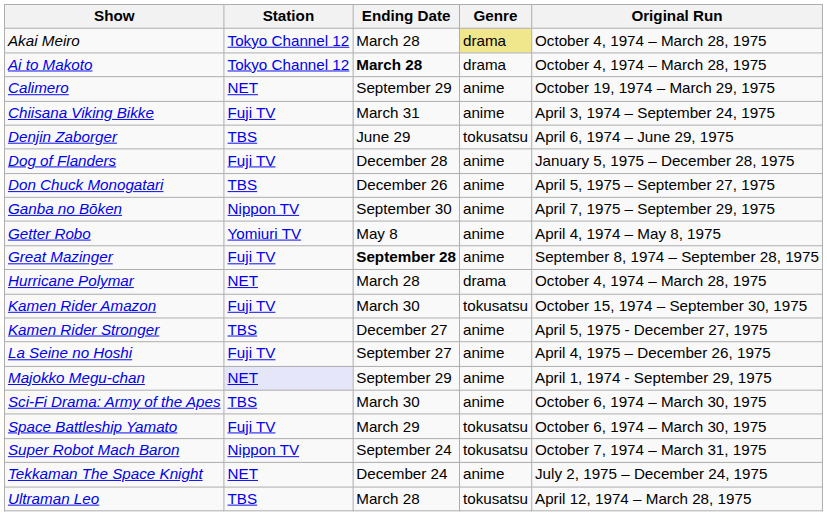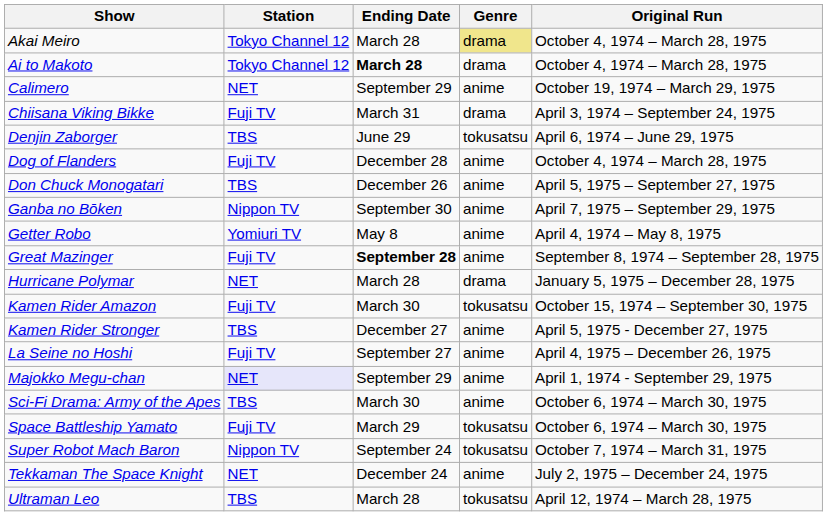 <table class="wikitable sortable">
 <tr>
 <th>Show</th>
 <th>Station</th>
 <th>Ending Date</th>
 <th>Genre</th>
 <th>Original Run</th>
 </tr>
 <tr>
 <td><em>Akai Meiro</em></td>
 <td><a href='#'>Tokyo Channel 12</a></td>
 <td>March 28</td>
 <td style="background: khaki;">drama</td>
 <td>October 4, 1974 – March 28, 1975</td>
 </tr>
 <tr>
 <td><em><a href='#'>Ai to Makoto</a></em></td>
 <td><a href='#'>Tokyo Channel 12</a></td>
 <td><strong>March 28</strong></td>
 <td>drama</td>
 <td>October 4, 1974 – March 28, 1975</td>
 </tr>
 <tr>
 <td><em><a href='#'>Calimero</a></em></td>
 <td><a href='#'>NET</a></td>
 <td>September 29</td>
 <td>anime</td>
 <td>October 19, 1974 – March 29, 1975</td>
 </tr>
 <tr>
 <td><em><a href='#'>Chiisana Viking Bikke</a></em></td>
 <td><a href='#'>Fuji TV</a></td>
 <td>March 31</td>
-<td>anime</td>
+<td>drama</td>
 <td>April 3, 1974 – September 24, 1975</td>
 </tr>
 <tr>
 <td><em><a href='#'>Denjin Zaborger</a></em></td>
 <td><a href='#'>TBS</a></td>
 <td>June 29</td>
 <td>tokusatsu</td>
 <td>April 6, 1974 – June 29, 1975</td>
 </tr>
 <tr>
 <td><em><a href='#'>Dog of Flanders</a></em></td>
 <td><a href='#'>Fuji TV</a></td>
 <td>December 28</td>
 <td>anime</td>
-<td>January 5, 1975 – December 28, 1975</td>
+<td>October 4, 1974 – March 28, 1975</td>
 </tr>
 <tr>
 <td><em><a href='#'>Don Chuck Monogatari</a></em></td>
 <td><a href='#'>TBS</a></td>
 <td>December 26</td>
 <td>anime</td>
 <td>April 5, 1975 – September 27, 1975</td>
 </tr>
 <tr>
 <td><em><a href='#'>Ganba no Bōken</a></em></td>
 <td><a href='#'>Nippon TV</a></td>
 <td>September 30</td>
 <td>anime</td>
 <td>April 7, 1975 – September 29, 1975</td>
 </tr>
 <tr>
 <td><em><a href='#'>Getter Robo</a></em></td>
 <td><a href='#'>Yomiuri TV</a></td>
 <td>May 8</td>
 <td>anime</td>
 <td>April 4, 1974 – May 8, 1975</td>
 </tr>
 <tr>
 <td><em><a href='#'>Great Mazinger</a></em></td>
 <td><a href='#'>Fuji TV</a></td>
 <td><strong>September 28</strong></td>
 <td>anime</td>
 <td>September 8, 1974 – September 28, 1975</td>
 </tr>
 <tr>
 <td><em><a href='#'>Hurricane Polymar</a></em></td>
 <td><a href='#'>NET</a></td>
 <td>March 28</td>
 <td>drama</td>
-<td>October 4, 1974 – March 28, 1975</td>
+<td>January 5, 1975 – December 28, 1975</td>
 </tr>
 <tr>
 <td><em><a href='#'>Kamen Rider Amazon</a></em></td>
 <td><a href='#'>Fuji TV</a></td>
 <td>March 30</td>
 <td>tokusatsu</td>
 <td>October 15, 1974 – September 30, 1975</td>
 </tr>
 <tr>
 <td><em><a href='#'>Kamen Rider Stronger</a></em></td>
 <td><a href='#'>TBS</a></td>
 <td>December 27</td>
 <td>anime</td>
 <td>April 5, 1975 - December 27, 1975</td>
 </tr>
 <tr>
 <td><em><a href='#'>La Seine no Hoshi</a></em></td>
 <td><a href='#'>Fuji TV</a></td>
 <td>September 27</td>
 <td>anime</td>
 <td>April 4, 1975 – December 26, 1975</td>
 </tr>
 <tr>
 <td><em><a href='#'>Majokko Megu-chan</a></em></td>
 <td style="background: lavender;"><a href='#'>NET</a></td>
 <td>September 29</td>
 <td>anime</td>
 <td>April 1, 1974 - September 29, 1975</td>
 </tr>
 <tr>
 <td><em><a href='#'>Sci-Fi Drama: Army of the Apes</a></em></td>
 <td><a href='#'>TBS</a></td>
 <td>March 30</td>
 <td>anime</td>
 <td>October 6, 1974 – March 30, 1975</td>
 </tr>
 <tr>
 <td><em><a href='#'>Space Battleship Yamato</a></em></td>
 <td><a href='#'>Fuji TV</a></td>
 <td>March 29</td>
 <td>tokusatsu</td>
 <td>October 6, 1974 – March 30, 1975</td>
 </tr>
 <tr>
 <td><em><a href='#'>Super Robot Mach Baron</a></em></td>
 <td><a href='#'>Nippon TV</a></td>
 <td>September 24</td>
 <td>tokusatsu</td>
 <td>October 7, 1974 – March 31, 1975</td>
 </tr>
 <tr>
 <td><em><a href='#'>Tekkaman The Space Knight</a></em></td>
 <td><a href='#'>NET</a></td>
 <td>December 24</td>
 <td>anime</td>
 <td>July 2, 1975 – December 24, 1975</td>
 </tr>
 <tr>
 <td><em><a href='#'>Ultraman Leo</a></em></td>
 <td><a href='#'>TBS</a></td>
 <td>March 28</td>
 <td>tokusatsu</td>
 <td>April 12, 1974 – March 28, 1975</td>
 </tr>
 </table>
